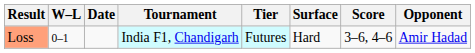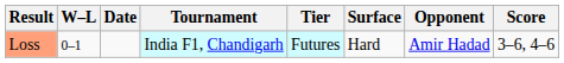 <table class="sortable wikitable">
 <tr>
 <th>Result</th>
 <th class="unsortable">W–L</th>
 <th>Date</th>
 <th>Tournament</th>
 <th>Tier</th>
 <th>Surface</th>
+<th>Opponent</th>
 <th class="unsortable">Score</th>
-<th>Opponent</th>
 </tr>
 <tr>
 <td bgcolor=FFA07A>Loss</td>
 <td><small>0–1</small></td>
 <td></td>
 <td style="background:#cffcff;">India F1, <a href='#'>Chandigarh</a></td>
 <td style="background:#cffcff;">Futures</td>
 <td>Hard</td>
+<td> <a href='#'>Amir Hadad</a></td>
 <td>3–6, 4–6</td>
-<td> <a href='#'>Amir Hadad</a></td>
 </tr>
 </table>
